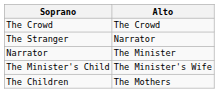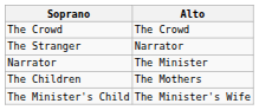 <table class="wikitable">
 <tr>
 <th>Soprano</th>
 <th>Alto</th>
 </tr>
 <tr>
 <td>The Crowd</td>
 <td>The Crowd</td>
 </tr>
 <tr>
 <td>The Stranger</td>
 <td>Narrator</td>
 </tr>
 <tr>
 <td>Narrator</td>
 <td>The Minister</td>
 </tr>
 <tr>
+<td>The Children</td>
+<td>The Mothers</td>
+</tr>
+<tr>
 <td>The Minister's Child</td>
 <td>The Minister's Wife</td>
 </tr>
-<tr>
-<td>The Children</td>
-<td>The Mothers</td>
-</tr>
 </table>
